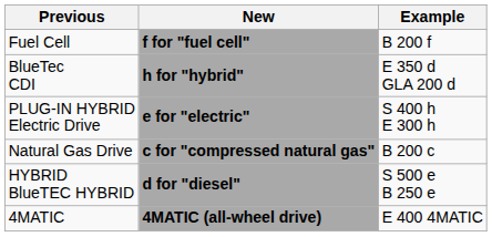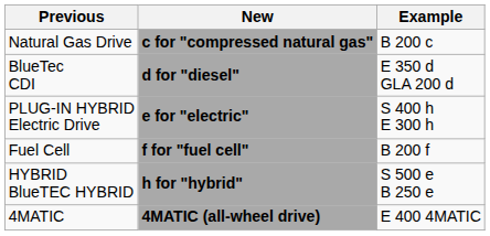 <table class="wikitable">
 <tr>
 <th>Previous</th>
 <th>New</th>
 <th>Example</th>
 </tr>
 <tr>
-<td>Fuel Cell</td>
-<td style="background:darkGrey;"><strong>f for "fuel cell"</strong></td>
-<td>B 200 f</td>
+<td>Natural Gas Drive</td>
+<td style="background:darkGrey;"><strong>c for "compressed natural gas"</strong></td>
+<td>B 200 c</td>
 </tr>
 <tr>
 <td>BlueTec<br>CDI</td>
-<td style="background:darkGrey;"><strong>h for "hybrid"</strong></td>
+<td style="background:darkGrey;"><strong>d for "diesel"</strong></td>
 <td>E 350 d<br>GLA 200 d</td>
 </tr>
 <tr>
 <td>PLUG-IN HYBRID<br>Electric Drive</td>
 <td style="background:darkGrey;"><strong>e for "electric"</strong></td>
 <td>S 400 h<br>E 300 h</td>
 </tr>
 <tr>
-<td>Natural Gas Drive</td>
-<td style="background:darkGrey;"><strong>c for "compressed natural gas"</strong></td>
-<td>B 200 c</td>
+<td>Fuel Cell</td>
+<td style="background:darkGrey;"><strong>f for "fuel cell"</strong></td>
+<td>B 200 f</td>
 </tr>
 <tr>
 <td>HYBRID<br>BlueTEC HYBRID</td>
-<td style="background:darkGrey;"><strong>d for "diesel"</strong></td>
+<td style="background:darkGrey;"><strong>h for "hybrid"</strong></td>
 <td>S 500 e<br>B 250 e</td>
 </tr>
 <tr>
 <td>4MATIC</td>
 <td style="background:darkGrey;"><strong>4MATIC (all-wheel drive)</strong></td>
 <td>E 400 4MATIC</td>
 </tr>
 </table>
